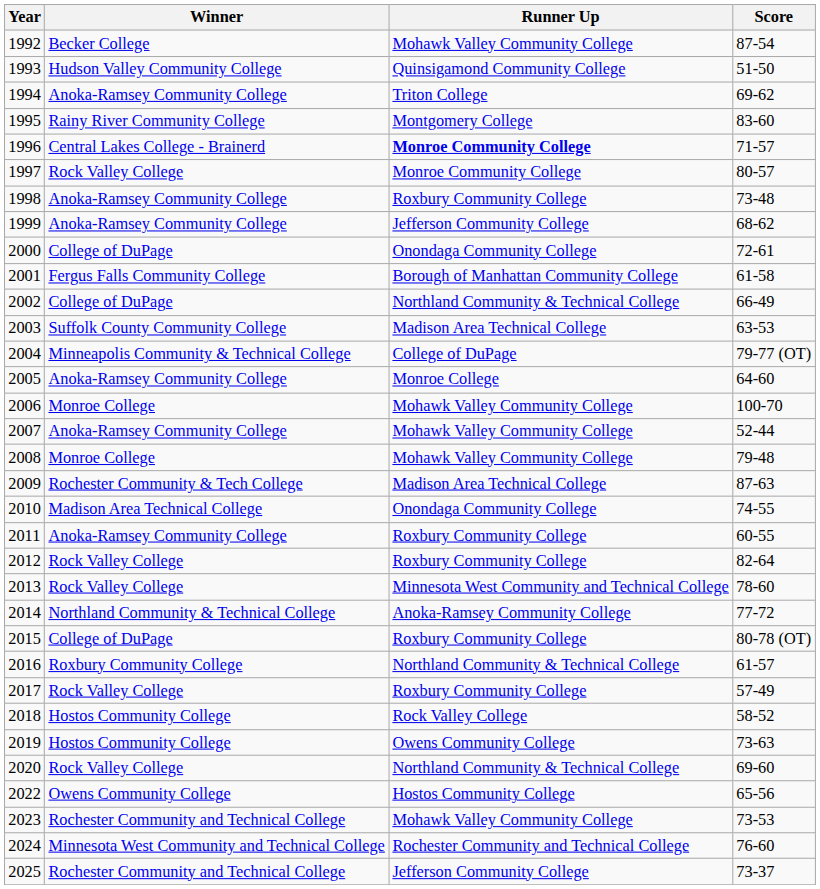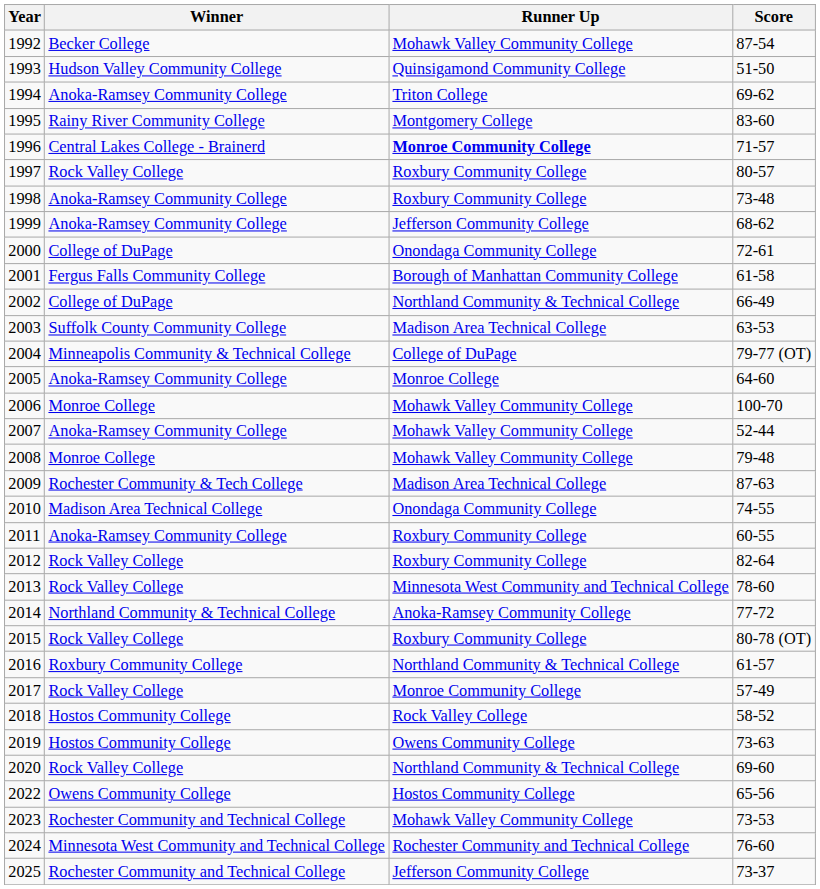 <table class="wikitable sortable" font=90%">
 <tr>
 <th>Year</th>
 <th>Winner</th>
 <th>Runner Up</th>
 <th>Score</th>
 </tr>
 <tr>
 <td>1992</td>
 <td><a href='#'>Becker College</a></td>
 <td><a href='#'>Mohawk Valley Community College</a></td>
 <td>87-54</td>
 </tr>
 <tr>
 <td>1993</td>
 <td><a href='#'>Hudson Valley Community College</a></td>
 <td><a href='#'>Quinsigamond Community College</a></td>
 <td>51-50</td>
 </tr>
 <tr>
 <td>1994</td>
 <td><a href='#'>Anoka-Ramsey Community College</a></td>
 <td><a href='#'>Triton College</a></td>
 <td>69-62</td>
 </tr>
 <tr>
 <td>1995</td>
 <td><a href='#'>Rainy River Community College</a></td>
 <td><a href='#'>Montgomery College</a></td>
 <td>83-60</td>
 </tr>
 <tr>
 <td>1996</td>
 <td><a href='#'> Central Lakes College - Brainerd</a></td>
 <td><strong><a href='#'>Monroe Community College</a></strong></td>
 <td>71-57</td>
 </tr>
 <tr>
 <td>1997</td>
 <td><a href='#'>Rock Valley College</a></td>
-<td><a href='#'>Monroe Community College</a></td>
+<td><a href='#'>Roxbury Community College</a></td>
 <td>80-57</td>
 </tr>
 <tr>
 <td>1998</td>
 <td><a href='#'>Anoka-Ramsey Community College</a></td>
 <td><a href='#'>Roxbury Community College</a></td>
 <td>73-48</td>
 </tr>
 <tr>
 <td>1999</td>
 <td><a href='#'>Anoka-Ramsey Community College</a></td>
 <td><a href='#'>Jefferson Community College</a></td>
 <td>68-62</td>
 </tr>
 <tr>
 <td>2000</td>
 <td><a href='#'>College of DuPage</a></td>
 <td><a href='#'>Onondaga Community College</a></td>
 <td>72-61</td>
 </tr>
 <tr>
 <td>2001</td>
 <td><a href='#'>Fergus Falls Community College</a></td>
 <td><a href='#'>Borough of Manhattan Community College</a></td>
 <td>61-58</td>
 </tr>
 <tr>
 <td>2002</td>
 <td><a href='#'>College of DuPage</a></td>
 <td><a href='#'>Northland Community & Technical College</a></td>
 <td>66-49</td>
 </tr>
 <tr>
 <td>2003</td>
 <td><a href='#'>Suffolk County Community College</a></td>
 <td><a href='#'>Madison Area Technical College</a></td>
 <td>63-53</td>
 </tr>
 <tr>
 <td>2004</td>
 <td><a href='#'>Minneapolis Community & Technical College</a></td>
 <td><a href='#'>College of DuPage</a></td>
 <td>79-77 (OT)</td>
 </tr>
 <tr>
 <td>2005</td>
 <td><a href='#'>Anoka-Ramsey Community College</a></td>
 <td><a href='#'>Monroe College</a></td>
 <td>64-60</td>
 </tr>
 <tr>
 <td>2006</td>
 <td><a href='#'>Monroe College</a></td>
 <td><a href='#'>Mohawk Valley Community College</a></td>
 <td>100-70</td>
 </tr>
 <tr>
 <td>2007</td>
 <td><a href='#'>Anoka-Ramsey Community College</a></td>
 <td><a href='#'>Mohawk Valley Community College</a></td>
 <td>52-44</td>
 </tr>
 <tr>
 <td>2008</td>
 <td><a href='#'>Monroe College</a></td>
 <td><a href='#'>Mohawk Valley Community College</a></td>
 <td>79-48</td>
 </tr>
 <tr>
 <td>2009</td>
 <td><a href='#'>Rochester Community & Tech College</a></td>
 <td><a href='#'>Madison Area Technical College</a></td>
 <td>87-63</td>
 </tr>
 <tr>
 <td>2010</td>
 <td><a href='#'>Madison Area Technical College</a></td>
 <td><a href='#'>Onondaga Community College</a></td>
 <td>74-55</td>
 </tr>
 <tr>
 <td>2011</td>
 <td><a href='#'>Anoka-Ramsey Community College</a></td>
 <td><a href='#'>Roxbury Community College</a></td>
 <td>60-55</td>
 </tr>
 <tr>
 <td>2012</td>
 <td><a href='#'>Rock Valley College</a></td>
 <td><a href='#'>Roxbury Community College</a></td>
 <td>82-64</td>
 </tr>
 <tr>
 <td>2013</td>
 <td><a href='#'>Rock Valley College</a></td>
 <td><a href='#'>Minnesota West Community and Technical College</a></td>
 <td>78-60</td>
 </tr>
 <tr>
 <td>2014</td>
 <td><a href='#'>Northland Community & Technical College</a></td>
 <td><a href='#'>Anoka-Ramsey Community College</a></td>
 <td>77-72</td>
 </tr>
 <tr>
 <td>2015</td>
-<td><a href='#'>College of DuPage</a></td>
+<td><a href='#'>Rock Valley College</a></td>
 <td><a href='#'>Roxbury Community College</a></td>
 <td>80-78 (OT)</td>
 </tr>
 <tr>
 <td>2016</td>
 <td><a href='#'>Roxbury Community College</a></td>
 <td><a href='#'>Northland Community & Technical College</a></td>
 <td>61-57</td>
 </tr>
 <tr>
 <td>2017</td>
 <td><a href='#'>Rock Valley College</a></td>
-<td><a href='#'>Roxbury Community College</a></td>
+<td><a href='#'>Monroe Community College</a></td>
 <td>57-49</td>
 </tr>
 <tr>
 <td>2018</td>
 <td><a href='#'>Hostos Community College</a></td>
 <td><a href='#'>Rock Valley College</a></td>
 <td>58-52</td>
 </tr>
 <tr>
 <td>2019</td>
 <td><a href='#'>Hostos Community College</a></td>
 <td><a href='#'>Owens Community College</a></td>
 <td>73-63</td>
 </tr>
 <tr>
 <td>2020</td>
 <td><a href='#'>Rock Valley College</a></td>
 <td><a href='#'>Northland Community & Technical College</a></td>
 <td>69-60</td>
 </tr>
 <tr>
 <td>2022</td>
 <td><a href='#'>Owens Community College</a></td>
 <td><a href='#'>Hostos Community College</a></td>
 <td>65-56</td>
 </tr>
 <tr>
 <td>2023</td>
 <td><a href='#'>Rochester Community and Technical College</a></td>
 <td><a href='#'>Mohawk Valley Community College</a></td>
 <td>73-53</td>
 </tr>
 <tr>
 <td>2024</td>
 <td><a href='#'>Minnesota West Community and Technical College</a></td>
 <td><a href='#'>Rochester Community and Technical College</a></td>
 <td>76-60</td>
 </tr>
 <tr>
 <td>2025</td>
 <td><a href='#'>Rochester Community and Technical College</a></td>
 <td><a href='#'>Jefferson Community College</a></td>
 <td>73-37</td>
 </tr>
 </table>
